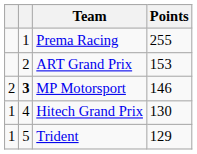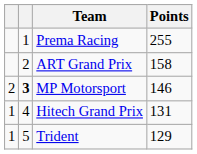 <table class="wikitable" style="font-size: 85%;">
 <tr>
 <th></th>
 <th></th>
 <th>Team</th>
 <th>Points</th>
 </tr>
 <tr>
 <td align="left"></td>
 <td align="center">1</td>
 <td> <a href='#'>Prema Racing</a></td>
 <td>255</td>
 </tr>
 <tr>
 <td align="left"></td>
 <td align="center">2</td>
 <td> <a href='#'>ART Grand Prix</a></td>
-<td>153</td>
+<td>158</td>
 </tr>
 <tr>
 <td align="left"> 2</td>
 <td align="center"><strong>3</strong></td>
 <td> <a href='#'>MP Motorsport</a></td>
 <td>146</td>
 </tr>
 <tr>
 <td align="left"> 1</td>
 <td align="center">4</td>
 <td> <a href='#'>Hitech Grand Prix</a></td>
-<td>130</td>
+<td>131</td>
 </tr>
 <tr>
 <td align="left"> 1</td>
 <td align="center">5</td>
 <td> <a href='#'>Trident</a></td>
 <td>129</td>
 </tr>
 </table>
